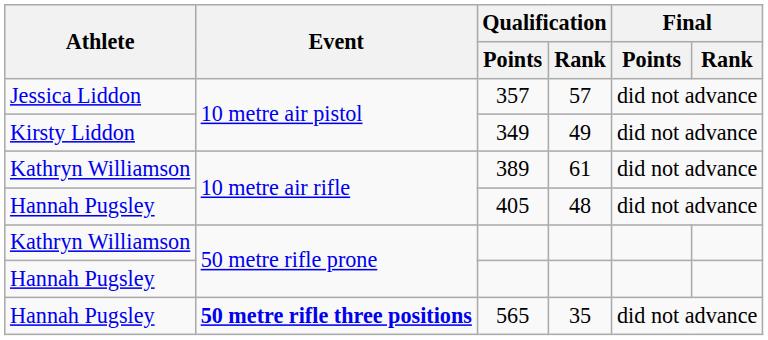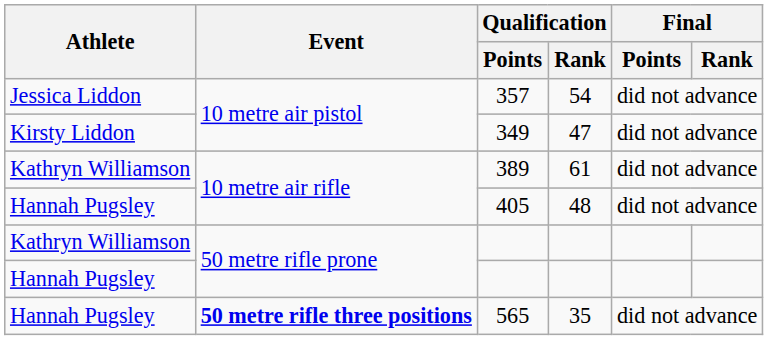 <table class="wikitable" style="font-size:90%;">
 <tr>
 <th rowspan=2>Athlete</th>
 <th rowspan=2>Event</th>
 <th colspan=2>Qualification</th>
 <th colspan=2>Final</th>
 </tr>
 <tr>
 <th>Points</th>
 <th>Rank</th>
 <th>Points</th>
 <th>Rank</th>
 </tr>
 <tr align=center>
 <td align=left><a href='#'>Jessica Liddon</a></td>
 <td align=left rowspan=2><a href='#'>10 metre air pistol</a></td>
 <td>357</td>
-<td>57</td>
+<td>54</td>
 <td colspan=2>did not advance</td>
 </tr>
 <tr align=center>
 <td align=left><a href='#'>Kirsty Liddon</a></td>
 <td>349</td>
-<td>49</td>
+<td>47</td>
 <td colspan=2>did not advance</td>
 </tr>
 <tr align=center>
 <td align=left><a href='#'>Kathryn Williamson</a></td>
 <td align=left rowspan=2><a href='#'>10 metre air rifle</a></td>
 <td>389</td>
 <td>61</td>
 <td colspan=2>did not advance</td>
 </tr>
 <tr align=center>
 <td align=left><a href='#'>Hannah Pugsley</a></td>
 <td>405</td>
 <td>48</td>
 <td colspan=2>did not advance</td>
 </tr>
 <tr align=center>
 <td align=left><a href='#'>Kathryn Williamson</a></td>
 <td align=left rowspan=2><a href='#'>50 metre rifle prone</a></td>
 <td></td>
 <td></td>
 <td></td>
 <td></td>
 </tr>
 <tr align=center>
 <td align=left><a href='#'>Hannah Pugsley</a></td>
 <td></td>
 <td></td>
 <td></td>
 <td></td>
 </tr>
 <tr align=center>
 <td align=left><a href='#'>Hannah Pugsley</a></td>
 <td align=left><strong><a href='#'>50 metre rifle three positions</a></strong></td>
 <td>565</td>
 <td>35</td>
 <td colspan=2>did not advance</td>
 </tr>
 </table>
